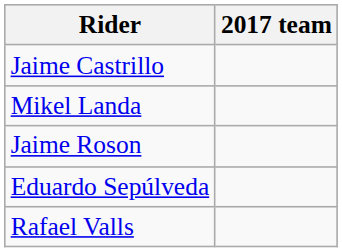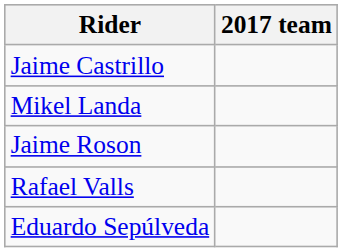 <table class="wikitable">
 <tr>
 <th>Rider</th>
 <th>2017 team</th>
 </tr>
 <tr>
 <td><a href='#'>Jaime Castrillo</a></td>
 <td></td>
 </tr>
 <tr>
 <td><a href='#'>Mikel Landa</a></td>
 <td></td>
 </tr>
 <tr>
 <td><a href='#'>Jaime Roson</a></td>
 <td></td>
 </tr>
 <tr>
+<td><a href='#'>Rafael Valls</a></td>
+<td></td>
+</tr>
+<tr>
 <td><a href='#'>Eduardo Sepúlveda</a></td>
 <td></td>
 </tr>
-<tr>
-<td><a href='#'>Rafael Valls</a></td>
-<td></td>
-</tr>
 </table>
